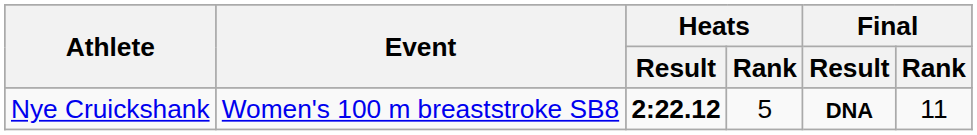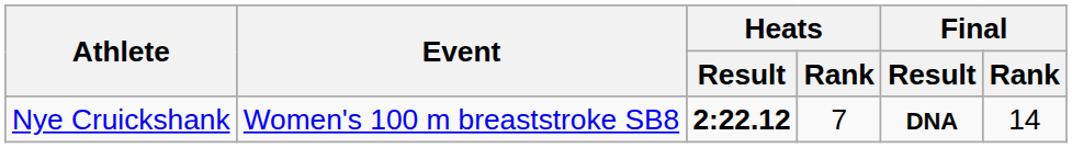 <table class="wikitable" style="font-size:95%">
 <tr>
 <th rowspan="2">Athlete</th>
 <th rowspan="2">Event</th>
 <th colspan="2">Heats</th>
 <th colspan="2">Final</th>
 </tr>
 <tr>
 <th>Result</th>
 <th>Rank</th>
 <th>Result</th>
 <th>Rank</th>
 </tr>
 <tr align="center">
 <td align="left"><a href='#'>Nye Cruickshank</a></td>
 <td align="left"><a href='#'>Women's 100 m breaststroke SB8</a></td>
 <td><strong>2:22.12</strong></td>
-<td>5</td>
+<td>7</td>
 <td><strong><small>DNA</small></strong></td>
-<td>11</td>
+<td>14</td>
 </tr>
 </table>
